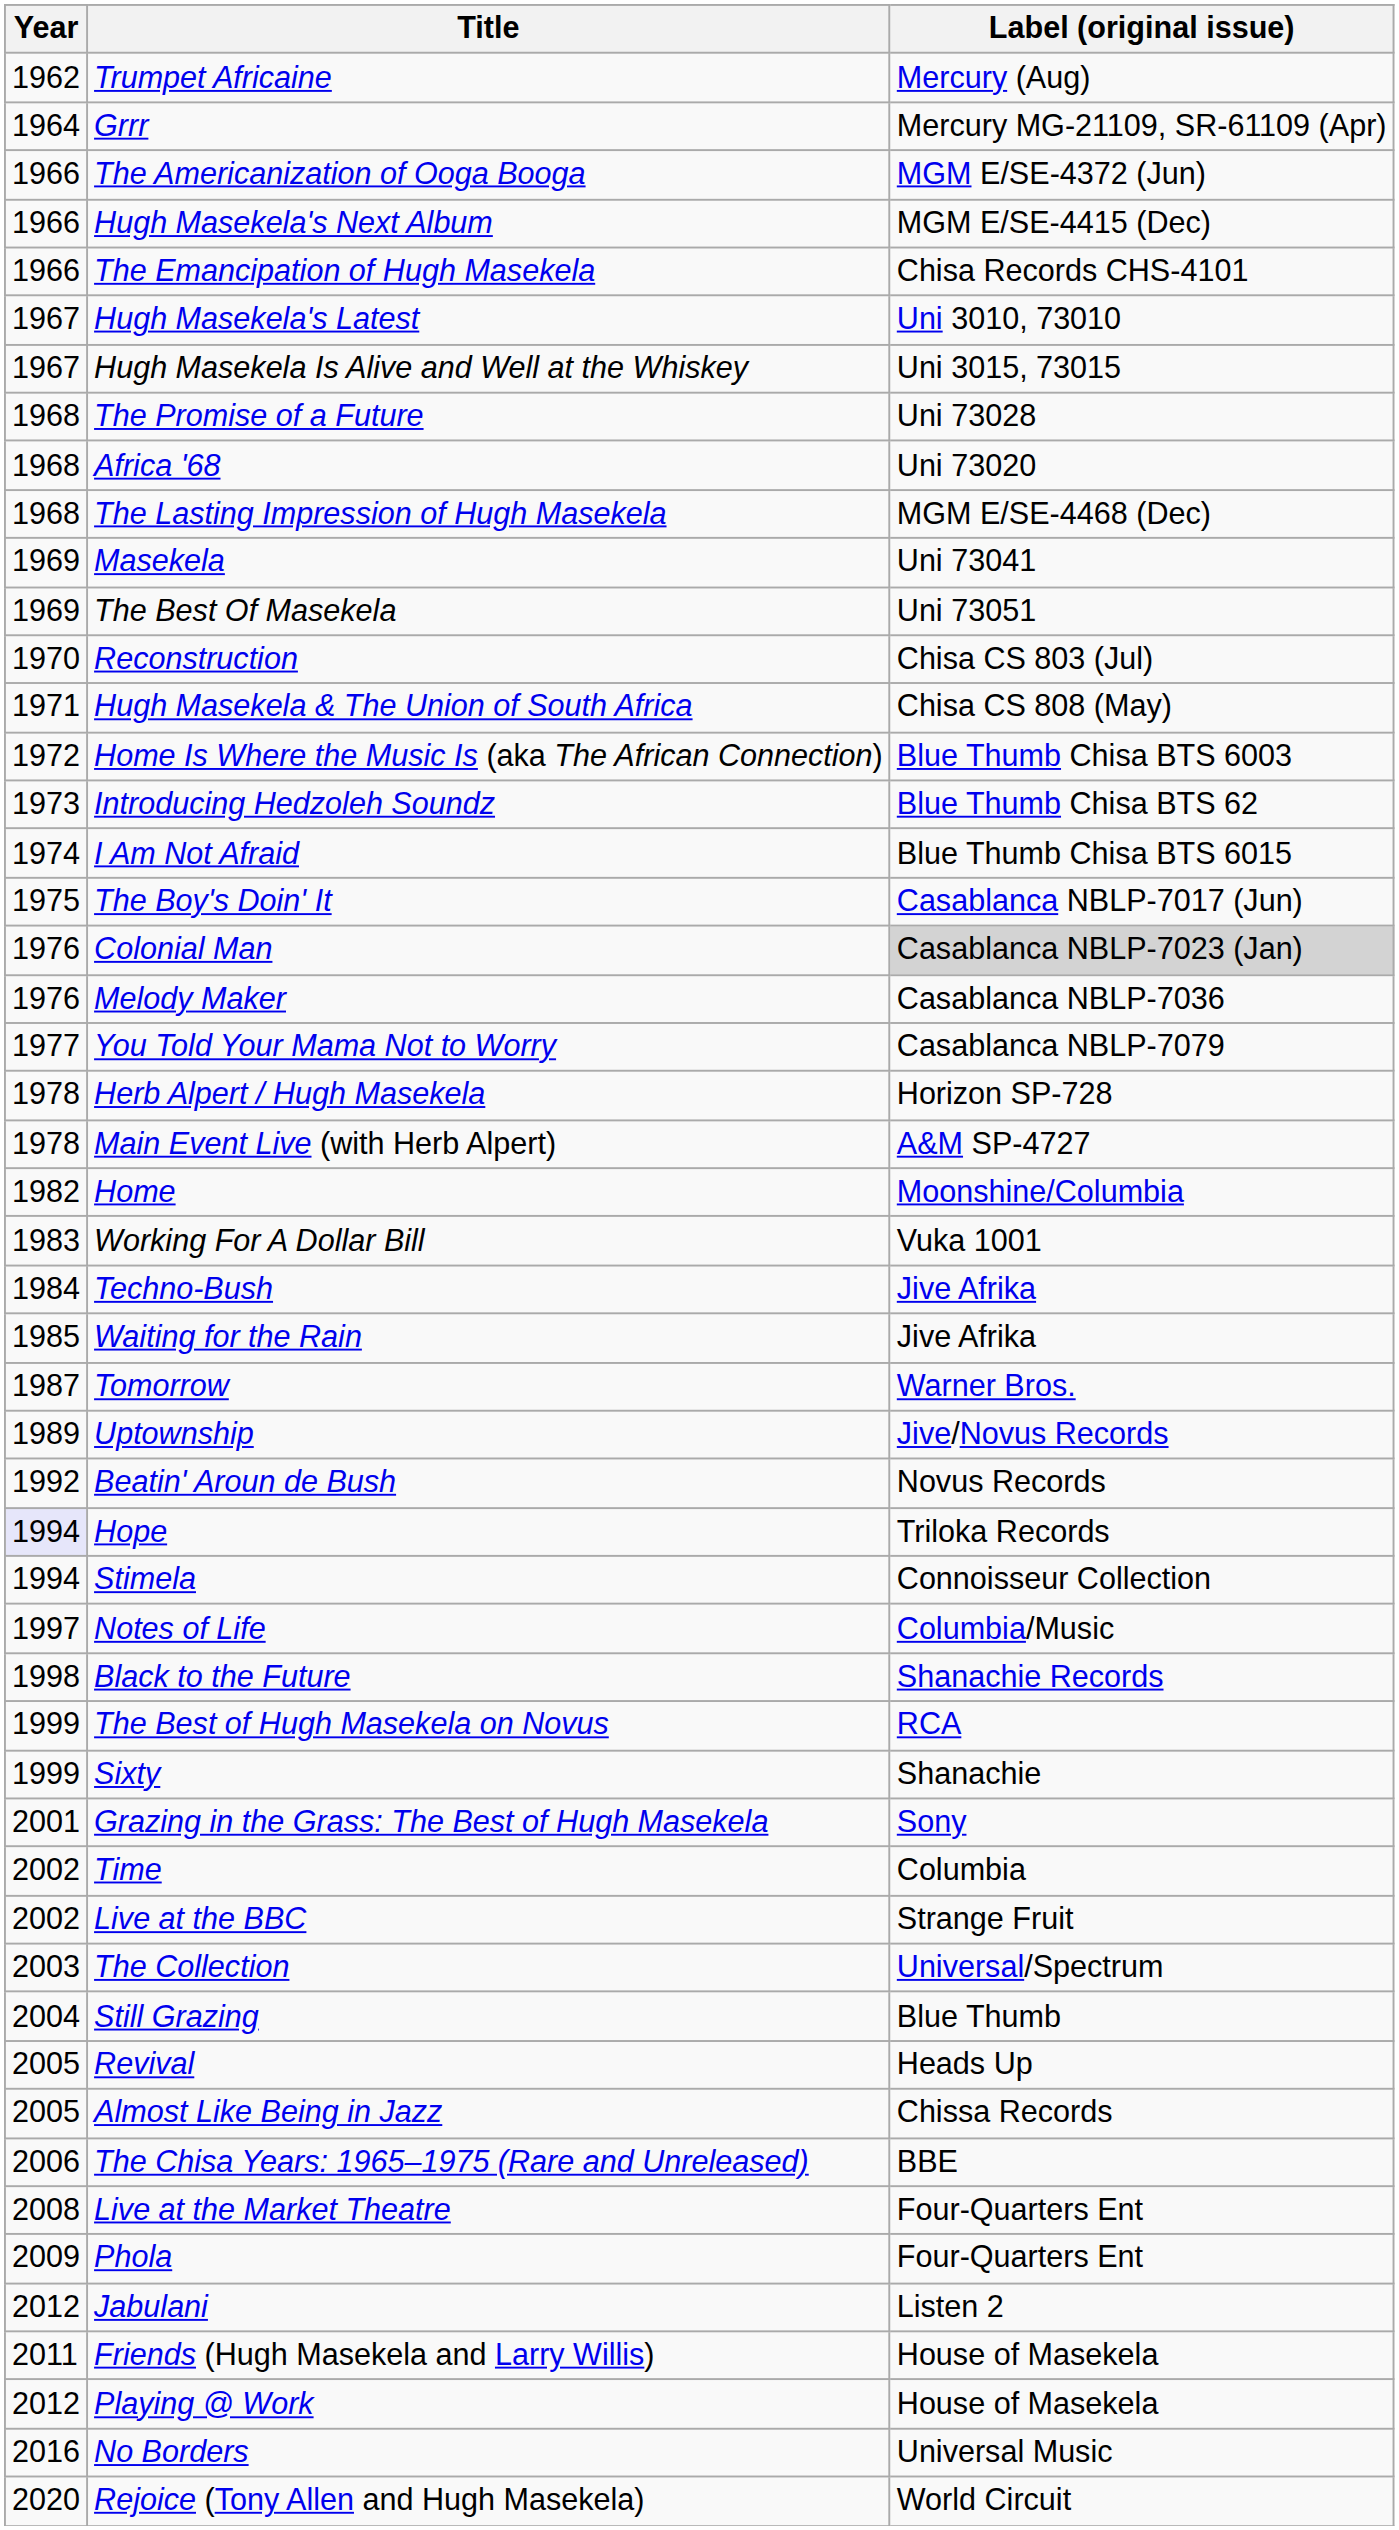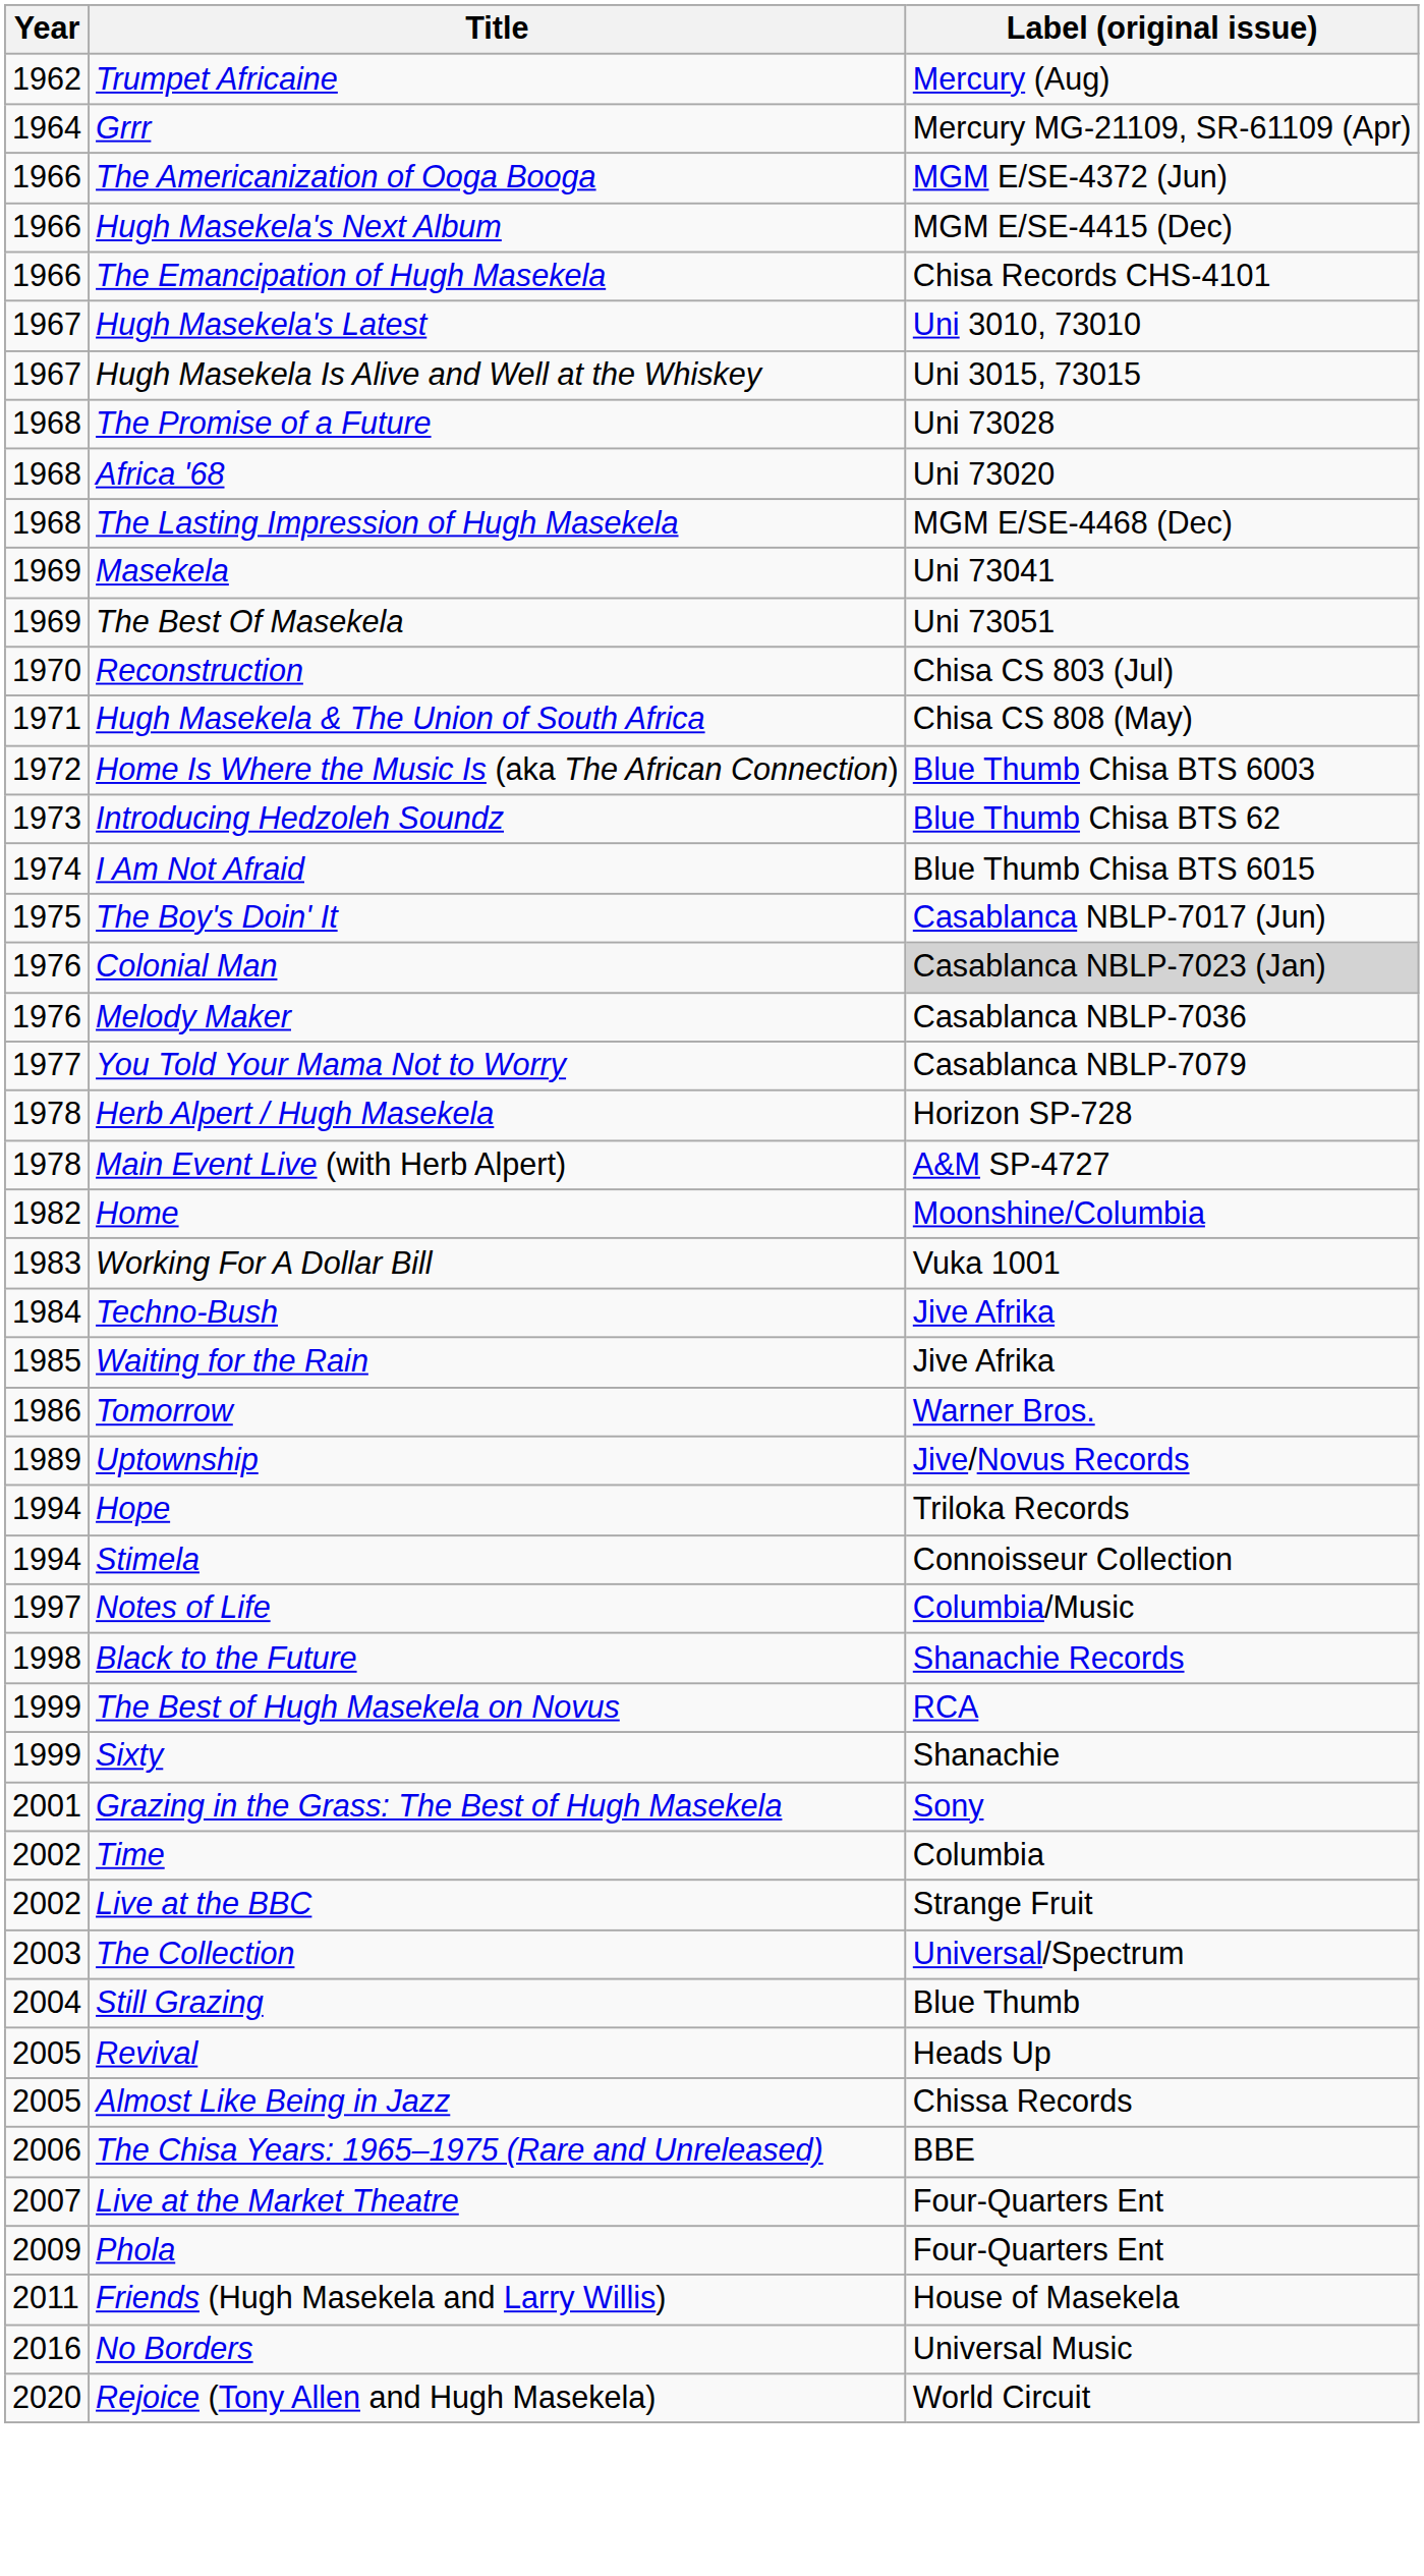 <table class="wikitable">
 <tr>
 <th>Year</th>
 <th>Title</th>
 <th>Label (original issue)</th>
 </tr>
 <tr>
 <td>1962</td>
 <td><em><a href='#'>Trumpet Africaine</a></em></td>
 <td><a href='#'>Mercury</a> (Aug)</td>
 </tr>
 <tr>
 <td>1964</td>
 <td><em><a href='#'>Grrr</a></em></td>
 <td>Mercury MG-21109, SR-61109 (Apr)</td>
 </tr>
 <tr>
 <td>1966</td>
 <td><em><a href='#'>The Americanization of Ooga Booga</a></em></td>
 <td><a href='#'>MGM</a> E/SE-4372 (Jun)</td>
 </tr>
 <tr>
 <td>1966</td>
 <td><em><a href='#'>Hugh Masekela's Next Album</a></em></td>
 <td>MGM E/SE-4415 (Dec)</td>
 </tr>
 <tr>
 <td>1966</td>
 <td><em><a href='#'>The Emancipation of Hugh Masekela</a></em></td>
 <td>Chisa Records CHS-4101</td>
 </tr>
 <tr>
 <td>1967</td>
 <td><em><a href='#'>Hugh Masekela's Latest</a></em></td>
 <td><a href='#'>Uni</a> 3010, 73010</td>
 </tr>
 <tr>
 <td>1967</td>
 <td><em>Hugh Masekela Is Alive and Well at the Whiskey</em></td>
 <td>Uni 3015, 73015</td>
 </tr>
 <tr>
 <td>1968</td>
 <td><em><a href='#'>The Promise of a Future</a></em></td>
 <td>Uni 73028</td>
 </tr>
 <tr>
 <td>1968</td>
 <td><em><a href='#'>Africa '68</a></em></td>
 <td>Uni 73020</td>
 </tr>
 <tr>
 <td>1968</td>
 <td><em><a href='#'>The Lasting Impression of Hugh Masekela</a></em></td>
 <td>MGM E/SE-4468 (Dec)</td>
 </tr>
 <tr>
 <td>1969</td>
 <td><em><a href='#'>Masekela</a></em></td>
 <td>Uni 73041</td>
 </tr>
 <tr>
 <td>1969</td>
 <td><em>The Best Of Masekela</em></td>
 <td>Uni 73051</td>
 </tr>
 <tr>
 <td>1970</td>
 <td><em><a href='#'>Reconstruction</a></em></td>
 <td>Chisa CS 803 (Jul)</td>
 </tr>
 <tr>
 <td>1971</td>
 <td><em><a href='#'>Hugh Masekela & The Union of South Africa</a></em></td>
 <td>Chisa CS 808 (May)</td>
 </tr>
 <tr>
 <td>1972</td>
 <td><em><a href='#'>Home Is Where the Music Is</a></em> (aka <em>The African Connection</em>)</td>
 <td><a href='#'>Blue Thumb</a> Chisa BTS 6003</td>
 </tr>
 <tr>
 <td>1973</td>
 <td><em><a href='#'>Introducing Hedzoleh Soundz</a></em></td>
 <td><a href='#'>Blue Thumb</a> Chisa BTS 62</td>
 </tr>
 <tr>
 <td>1974</td>
 <td><em><a href='#'>I Am Not Afraid</a></em></td>
 <td>Blue Thumb Chisa BTS 6015</td>
 </tr>
 <tr>
 <td>1975</td>
 <td><em><a href='#'>The Boy's Doin' It</a></em></td>
 <td><a href='#'>Casablanca</a> NBLP-7017 (Jun)</td>
 </tr>
 <tr>
 <td>1976</td>
 <td><em><a href='#'>Colonial Man</a></em></td>
 <td style="background: lightgrey;">Casablanca NBLP-7023 (Jan)</td>
 </tr>
 <tr>
 <td>1976</td>
 <td><em><a href='#'>Melody Maker</a></em></td>
 <td>Casablanca NBLP-7036</td>
 </tr>
 <tr>
 <td>1977</td>
 <td><em><a href='#'>You Told Your Mama Not to Worry</a></em></td>
 <td>Casablanca NBLP-7079</td>
 </tr>
 <tr>
 <td>1978</td>
 <td><em><a href='#'>Herb Alpert / Hugh Masekela</a></em></td>
 <td>Horizon SP-728</td>
 </tr>
 <tr>
 <td>1978</td>
 <td><em><a href='#'>Main Event Live</a></em> (with Herb Alpert)</td>
 <td><a href='#'>A&M</a> SP-4727</td>
 </tr>
 <tr>
 <td>1982</td>
 <td><em><a href='#'>Home</a></em></td>
 <td><a href='#'>Moonshine/Columbia</a></td>
 </tr>
 <tr>
 <td>1983</td>
 <td><em>Working For A Dollar Bill</em></td>
 <td>Vuka 1001</td>
 </tr>
 <tr>
 <td>1984</td>
 <td><em><a href='#'>Techno-Bush</a></em></td>
 <td><a href='#'>Jive Afrika</a></td>
 </tr>
 <tr>
 <td>1985</td>
 <td><em><a href='#'>Waiting for the Rain</a></em></td>
 <td>Jive Afrika</td>
 </tr>
 <tr>
-<td>1987</td>
+<td>1986</td>
 <td><em><a href='#'>Tomorrow</a></em></td>
 <td><a href='#'>Warner Bros.</a></td>
 </tr>
 <tr>
 <td>1989</td>
 <td><em><a href='#'>Uptownship</a></em></td>
 <td><a href='#'>Jive</a>/<a href='#'>Novus Records</a></td>
 </tr>
 <tr>
-<td>1992</td>
-<td><em><a href='#'>Beatin' Aroun de Bush</a></em></td>
-<td>Novus Records</td>
-</tr>
-<tr>
-<td style="background: lavender;">1994</td>
+<td>1994</td>
 <td><em><a href='#'>Hope</a></em></td>
 <td>Triloka Records</td>
 </tr>
 <tr>
 <td>1994</td>
 <td><em><a href='#'>Stimela</a></em></td>
 <td>Connoisseur Collection</td>
 </tr>
 <tr>
 <td>1997</td>
 <td><em><a href='#'>Notes of Life</a></em></td>
 <td><a href='#'>Columbia</a>/Music</td>
 </tr>
 <tr>
 <td>1998</td>
 <td><em><a href='#'>Black to the Future</a></em></td>
 <td><a href='#'>Shanachie Records</a></td>
 </tr>
 <tr>
 <td>1999</td>
 <td><em><a href='#'>The Best of Hugh Masekela on Novus</a></em></td>
 <td><a href='#'>RCA</a></td>
 </tr>
 <tr>
 <td>1999</td>
 <td><em><a href='#'>Sixty</a></em></td>
 <td>Shanachie</td>
 </tr>
 <tr>
 <td>2001</td>
 <td><em><a href='#'>Grazing in the Grass: The Best of Hugh Masekela</a></em></td>
 <td><a href='#'>Sony</a></td>
 </tr>
 <tr>
 <td>2002</td>
 <td><em><a href='#'>Time</a></em></td>
 <td>Columbia</td>
 </tr>
 <tr>
 <td>2002</td>
 <td><em><a href='#'>Live at the BBC</a></em></td>
 <td>Strange Fruit</td>
 </tr>
 <tr>
 <td>2003</td>
 <td><em><a href='#'>The Collection</a></em></td>
 <td><a href='#'>Universal</a>/Spectrum</td>
 </tr>
 <tr>
 <td>2004</td>
 <td><em><a href='#'>Still Grazing</a></em></td>
 <td>Blue Thumb</td>
 </tr>
 <tr>
 <td>2005</td>
 <td><em><a href='#'>Revival</a></em></td>
 <td>Heads Up</td>
 </tr>
 <tr>
 <td>2005</td>
 <td><em><a href='#'>Almost Like Being in Jazz</a></em></td>
 <td>Chissa Records</td>
 </tr>
 <tr>
 <td>2006</td>
 <td><em><a href='#'>The Chisa Years: 1965–1975 (Rare and Unreleased)</a></em></td>
 <td>BBE</td>
 </tr>
 <tr>
-<td>2008</td>
+<td>2007</td>
 <td><em><a href='#'>Live at the Market Theatre</a></em></td>
 <td>Four-Quarters Ent</td>
 </tr>
 <tr>
 <td>2009</td>
 <td><em><a href='#'>Phola</a></em></td>
 <td>Four-Quarters Ent</td>
 </tr>
 <tr>
-<td>2012</td>
-<td><em><a href='#'>Jabulani</a></em></td>
-<td>Listen 2</td>
-</tr>
-<tr>
 <td>2011</td>
 <td><em><a href='#'>Friends</a></em> (Hugh Masekela and <a href='#'>Larry Willis</a>)</td>
-<td>House of Masekela</td>
-</tr>
-<tr>
-<td>2012</td>
-<td><em><a href='#'>Playing @ Work</a></em></td>
 <td>House of Masekela</td>
 </tr>
 <tr>
 <td>2016</td>
 <td><em><a href='#'>No Borders</a></em></td>
 <td>Universal Music</td>
 </tr>
 <tr>
 <td>2020</td>
 <td><em><a href='#'>Rejoice</a></em> (<a href='#'>Tony Allen</a> and Hugh Masekela)</td>
 <td>World Circuit</td>
 </tr>
 </table>
